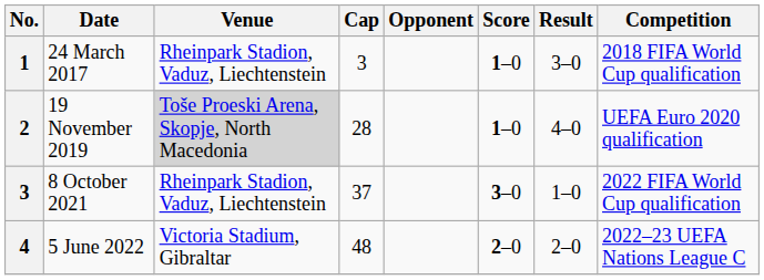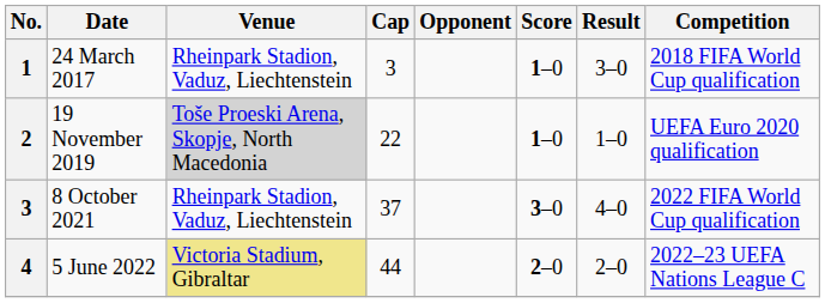 <table class="wikitable sortable plainrowheaders">
 <tr>
 <th scope=col>No.</th>
 <th scope=col data-sort-type=date>Date</th>
 <th scope=col>Venue</th>
 <th scope=col>Cap</th>
 <th scope=col>Opponent</th>
 <th scope=col>Score</th>
 <th scope=col>Result</th>
 <th scope=col>Competition</th>
 </tr>
 <tr>
 <th scope=row>1</th>
 <td>24 March 2017</td>
 <td><a href='#'>Rheinpark Stadion</a>, <a href='#'>Vaduz</a>, Liechtenstein</td>
 <td align=center>3</td>
 <td></td>
 <td align=center><strong>1</strong>–0</td>
 <td align=center>3–0</td>
 <td><a href='#'>2018 FIFA World Cup qualification</a></td>
 </tr>
 <tr>
 <th scope=row>2</th>
 <td>19 November 2019</td>
 <td style="background: lightgrey;"><a href='#'>Toše Proeski Arena</a>, <a href='#'>Skopje</a>, North Macedonia</td>
-<td align=center>28</td>
+<td align=center>22</td>
 <td></td>
 <td align=center><strong>1</strong>–0</td>
-<td align=center>4–0</td>
+<td align=center>1–0</td>
 <td><a href='#'>UEFA Euro 2020 qualification</a></td>
 </tr>
 <tr>
 <th scope=row>3</th>
 <td>8 October 2021</td>
 <td><a href='#'>Rheinpark Stadion</a>, <a href='#'>Vaduz</a>, Liechtenstein</td>
 <td align=center>37</td>
 <td></td>
 <td align=center><strong>3</strong>–0</td>
-<td align=center>1–0</td>
+<td align=center>4–0</td>
 <td><a href='#'>2022 FIFA World Cup qualification</a></td>
 </tr>
 <tr>
 <th scope=row>4</th>
 <td>5 June 2022</td>
-<td><a href='#'>Victoria Stadium</a>, Gibraltar</td>
-<td align=center>48</td>
+<td style="background: khaki;"><a href='#'>Victoria Stadium</a>, Gibraltar</td>
+<td align=center>44</td>
 <td></td>
 <td align="center"><strong>2</strong>–0</td>
 <td align="center">2–0</td>
 <td><a href='#'>2022–23 UEFA Nations League C</a></td>
 </tr>
 <tr>
 </tr>
 </table>
